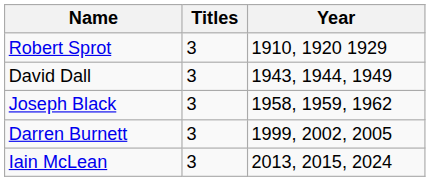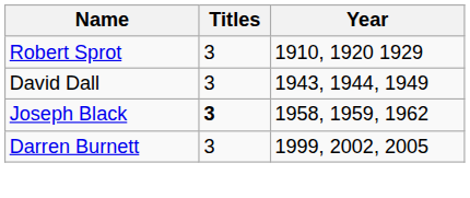 <table class="wikitable">
 <tr>
 <th width="150">Name</th>
 <th width="50">Titles</th>
 <th width="150">Year</th>
 </tr>
 <tr>
 <td align=left><a href='#'>Robert Sprot</a></td>
 <td>3</td>
 <td>1910, 1920 1929</td>
 </tr>
 <tr>
 <td align=left>David Dall</td>
 <td>3</td>
 <td>1943, 1944, 1949</td>
 </tr>
 <tr>
 <td align=left><a href='#'>Joseph Black</a></td>
-<td>3</td>
+<td><strong>3</strong></td>
 <td>1958, 1959, 1962</td>
 </tr>
 <tr>
 <td align=left><a href='#'>Darren Burnett</a></td>
 <td>3</td>
 <td>1999, 2002, 2005</td>
 </tr>
-<tr>
-<td align=left><a href='#'>Iain McLean</a></td>
-<td>3</td>
-<td>2013, 2015, 2024</td>
-</tr>
 </table>
